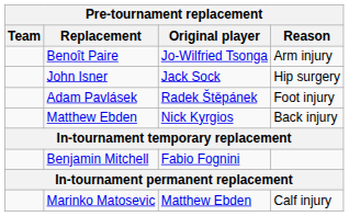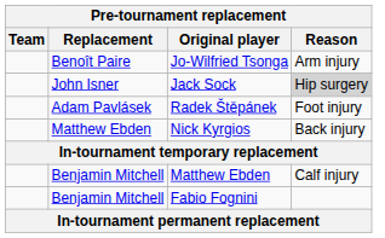 <table class="wikitable">
 <tr>
 <th colspan=4>Pre-tournament replacement</th>
 </tr>
 <tr>
 <th>Team</th>
 <th>Replacement</th>
 <th>Original player</th>
 <th>Reason</th>
 </tr>
 <tr>
 <td></td>
 <td><a href='#'>Benoît Paire</a></td>
 <td><a href='#'>Jo-Wilfried Tsonga</a></td>
 <td>Arm injury</td>
 </tr>
 <tr>
 <td></td>
 <td><a href='#'>John Isner</a></td>
 <td><a href='#'>Jack Sock</a></td>
-<td>Hip surgery</td>
+<td style="background: lightgrey;">Hip surgery</td>
 </tr>
 <tr>
 <td></td>
 <td><a href='#'>Adam Pavlásek</a></td>
 <td><a href='#'>Radek Štěpánek</a></td>
 <td>Foot injury</td>
 </tr>
 <tr>
 <td></td>
 <td><a href='#'>Matthew Ebden</a></td>
 <td><a href='#'>Nick Kyrgios</a></td>
 <td>Back injury</td>
 </tr>
 <tr>
 <th colspan=4>In-tournament temporary replacement</th>
 </tr>
 <tr>
 <td></td>
 <td><a href='#'>Benjamin Mitchell</a></td>
+<td><a href='#'>Matthew Ebden</a></td>
+<td>Calf injury</td>
+</tr>
+<tr>
+<td></td>
+<td><a href='#'>Benjamin Mitchell</a></td>
 <td><a href='#'>Fabio Fognini</a></td>
 <td></td>
 </tr>
 <tr>
 <th colspan=4>In-tournament permanent replacement</th>
 </tr>
-<tr>
-<td></td>
-<td><a href='#'>Marinko Matosevic</a></td>
-<td><a href='#'>Matthew Ebden</a></td>
-<td>Calf injury</td>
-</tr>
 </table>
